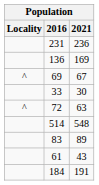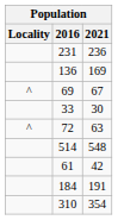 <table class="wikitable" style="text-align:center;">
 <tr>
 <th colspan="3" style="text-align:center;  font-weight:bold">Population</th>
 </tr>
 <tr>
 <th style="text-align:center; background:  font-weight:bold">Locality</th>
 <th style="text-align:center; background:  font-weight:bold"><strong>2016</strong></th>
 <th style="text-align:center; background:  font-weight:bold"><strong>2021</strong></th>
 </tr>
 <tr>
 <td></td>
 <td>231</td>
 <td>236</td>
 </tr>
 <tr>
 <td></td>
 <td>136</td>
 <td>169</td>
 </tr>
 <tr>
 <td>^</td>
 <td>69</td>
 <td>67</td>
 </tr>
 <tr>
 <td></td>
 <td>33</td>
 <td>30</td>
 </tr>
 <tr>
 <td>^</td>
 <td>72</td>
 <td>63</td>
 </tr>
 <tr>
 <td></td>
 <td>514</td>
 <td>548</td>
 </tr>
 <tr>
 <td></td>
-<td>83</td>
-<td>89</td>
-</tr>
-<tr>
-<td></td>
 <td>61</td>
-<td>43</td>
+<td>42</td>
 </tr>
 <tr>
 <td></td>
 <td>184</td>
 <td>191</td>
 </tr>
+<tr>
+<td></td>
+<td>310</td>
+<td>354</td>
+</tr>
 </table>
